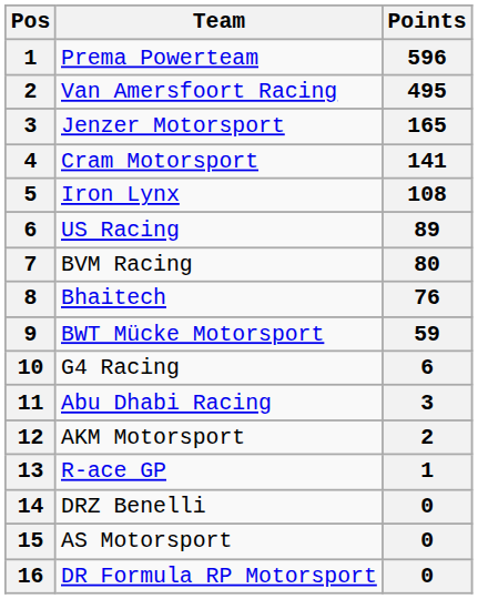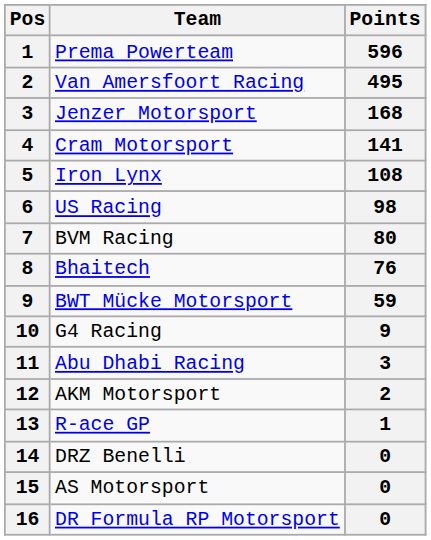 <table class="wikitable" style="font-size: 85%;">
 <tr>
 <th>Pos</th>
 <th>Team</th>
 <th>Points</th>
 </tr>
 <tr>
 <th>1</th>
 <td> <a href='#'>Prema Powerteam</a></td>
 <th>596</th>
 </tr>
 <tr>
 <th>2</th>
 <td> <a href='#'>Van Amersfoort Racing</a></td>
 <th>495</th>
 </tr>
 <tr>
 <th>3</th>
 <td> <a href='#'>Jenzer Motorsport</a></td>
-<th>165</th>
+<th>168</th>
 </tr>
 <tr>
 <th>4</th>
 <td> <a href='#'>Cram Motorsport</a></td>
 <th>141</th>
 </tr>
 <tr>
 <th>5</th>
 <td> <a href='#'>Iron Lynx</a></td>
 <th>108</th>
 </tr>
 <tr>
 <th>6</th>
 <td> <a href='#'>US Racing</a></td>
-<th>89</th>
+<th>98</th>
 </tr>
 <tr>
 <th>7</th>
 <td> BVM Racing</td>
 <th>80</th>
 </tr>
 <tr>
 <th>8</th>
 <td> <a href='#'>Bhaitech</a></td>
 <th>76</th>
 </tr>
 <tr>
 <th>9</th>
 <td> <a href='#'>BWT Mücke Motorsport</a></td>
 <th>59</th>
 </tr>
 <tr>
 <th>10</th>
 <td> G4 Racing</td>
-<th>6</th>
+<th>9</th>
 </tr>
 <tr>
 <th>11</th>
 <td> <a href='#'>Abu Dhabi Racing</a></td>
 <th>3</th>
 </tr>
 <tr>
 <th>12</th>
 <td> AKM Motorsport</td>
 <th>2</th>
 </tr>
 <tr>
 <th>13</th>
 <td> <a href='#'>R-ace GP</a></td>
 <th>1</th>
 </tr>
 <tr>
 <th>14</th>
 <td> DRZ Benelli</td>
 <th>0</th>
 </tr>
 <tr>
 <th>15</th>
 <td> AS Motorsport</td>
 <th>0</th>
 </tr>
 <tr>
 <th>16</th>
 <td nowrap> <a href='#'>DR Formula RP Motorsport</a></td>
 <th>0</th>
 </tr>
 </table>
